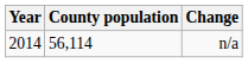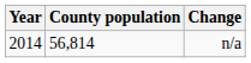 <table class="wikitable">
 <tr>
 <th>Year</th>
 <th>County population</th>
 <th>Change</th>
 </tr>
 <tr>
 <td>2014</td>
-<td>56,114</td>
+<td>56,814</td>
 <td align="right">n/a</td>
 </tr>
 </table>
